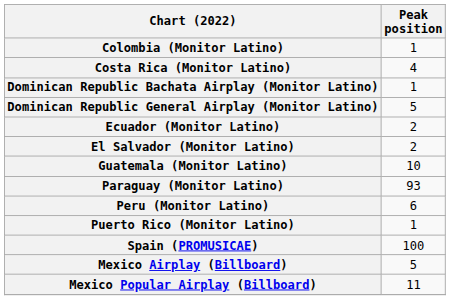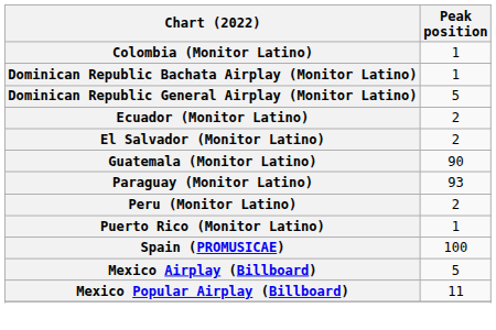 <table class="wikitable sortable plainrowheaders">
 <tr>
 <th>Chart (2022)</th>
 <th>Peak<br>position</th>
 </tr>
 <tr>
 <th scope="row">Colombia (Monitor Latino)</th>
 <td align=center>1</td>
-</tr>
-<tr>
-<th scope="row">Costa Rica (Monitor Latino)</th>
-<td align=center>4</td>
 </tr>
 <tr>
 <th scope="row">Dominican Republic Bachata Airplay (Monitor Latino)</th>
 <td align=center>1</td>
 </tr>
 <tr>
 <th scope="row">Dominican Republic General Airplay (Monitor Latino)</th>
 <td align=center>5</td>
 </tr>
 <tr>
 <th scope="row">Ecuador (Monitor Latino)</th>
 <td align=center>2</td>
 </tr>
 <tr>
 <th scope="row">El Salvador (Monitor Latino)</th>
 <td align=center>2</td>
 </tr>
 <tr>
 <th scope="row">Guatemala (Monitor Latino)</th>
-<td align=center>10</td>
+<td align=center>90</td>
 </tr>
 <tr>
 <th scope="row">Paraguay (Monitor Latino)</th>
 <td align=center>93</td>
 </tr>
 <tr>
 <th scope="row">Peru (Monitor Latino)</th>
-<td align=center>6</td>
+<td align=center>2</td>
 </tr>
 <tr>
 <th scope="row">Puerto Rico (Monitor Latino)</th>
 <td align="center">1</td>
 </tr>
 <tr>
 <th scope="row">Spain (<a href='#'>PROMUSICAE</a>)</th>
 <td align=center>100</td>
 </tr>
 <tr>
 <th scope="row">Mexico <a href='#'>Airplay</a> (<a href='#'>Billboard</a>) </th>
 <td align=center>5</td>
 </tr>
 <tr>
 <th scope="row">Mexico <a href='#'>Popular Airplay</a> (<a href='#'>Billboard</a>) </th>
 <td align=center>11</td>
 </tr>
 <tr>
 </tr>
 <tr>
 </tr>
 <tr>
 </tr>
 <tr>
 </tr>
 </table>
